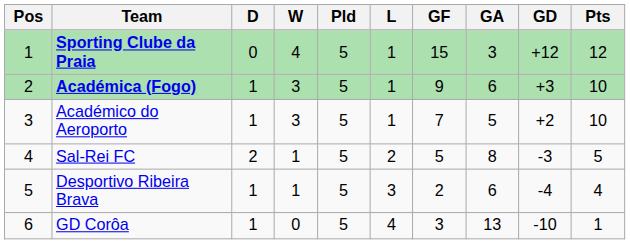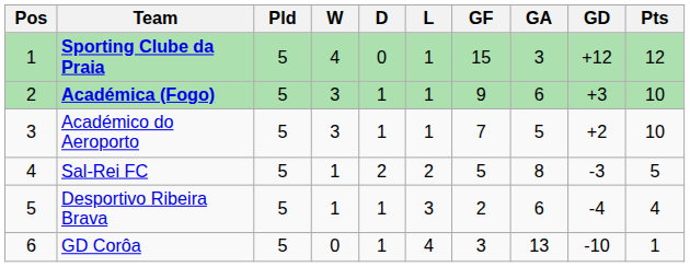 <table class="wikitable" style="text-align: center;">
 <tr>
 <th style="width: 40px;">Pos</th>
 <th style="width: 170px;">Team</th>
+<th style="width: 45px;">Pld</th>
+<th style="width: 35px;">W</th>
 <th style="width: 35px;">D</th>
-<th style="width: 35px;">W</th>
-<th style="width: 45px;">Pld</th>
 <th style="width: 35px;">L</th>
 <th style="width: 45px;">GF</th>
 <th style="width: 45px;">GA</th>
 <th style="width: 45px;">GD</th>
 <th style="width: 45px;">Pts</th>
 </tr>
 <tr style="background:#ACE1AF;">
 <td>1</td>
 <td style="text-align: left;"><strong><a href='#'>Sporting Clube da Praia</a></strong></td>
+<td>5</td>
+<td>4</td>
 <td>0</td>
-<td>4</td>
-<td>5</td>
 <td>1</td>
 <td>15</td>
 <td>3</td>
 <td>+12</td>
 <td>12</td>
 </tr>
 <tr style="background:#ACE1AF;">
 <td>2</td>
 <td style="text-align: left;"><strong><a href='#'>Académica (Fogo)</a></strong></td>
+<td>5</td>
+<td>3</td>
 <td>1</td>
-<td>3</td>
-<td>5</td>
 <td>1</td>
 <td>9</td>
 <td>6</td>
 <td>+3</td>
 <td>10</td>
 </tr>
 <tr>
 <td>3</td>
 <td style="text-align: left;"><a href='#'>Académico do Aeroporto</a></td>
+<td>5</td>
+<td>3</td>
 <td>1</td>
-<td>3</td>
-<td>5</td>
 <td>1</td>
 <td>7</td>
 <td>5</td>
 <td>+2</td>
 <td>10</td>
 </tr>
 <tr>
 <td>4</td>
 <td style="text-align: left;"><a href='#'>Sal-Rei FC</a></td>
+<td>5</td>
+<td>1</td>
 <td>2</td>
-<td>1</td>
-<td>5</td>
 <td>2</td>
 <td>5</td>
 <td>8</td>
 <td>-3</td>
 <td>5</td>
 </tr>
 <tr>
 <td>5</td>
 <td style="text-align: left;"><a href='#'>Desportivo Ribeira Brava</a></td>
+<td>5</td>
 <td>1</td>
 <td>1</td>
-<td>5</td>
 <td>3</td>
 <td>2</td>
 <td>6</td>
 <td>-4</td>
 <td>4</td>
 </tr>
 <tr>
 <td>6</td>
 <td style="text-align: left;"><a href='#'>GD Corôa</a></td>
+<td>5</td>
+<td>0</td>
 <td>1</td>
-<td>0</td>
-<td>5</td>
 <td>4</td>
 <td>3</td>
 <td>13</td>
 <td>-10</td>
 <td>1</td>
 </tr>
 </table>
